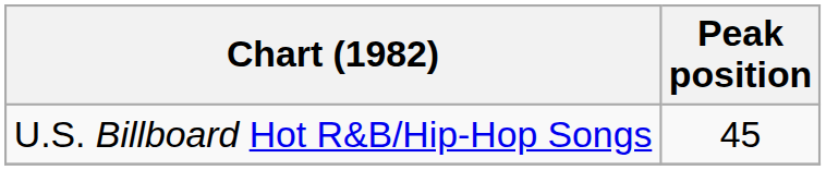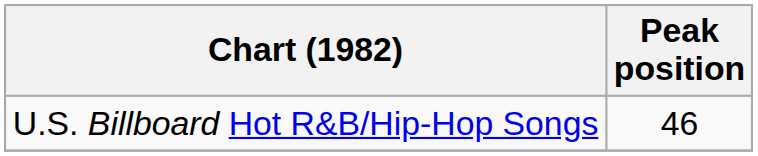 <table class="wikitable">
 <tr>
 <th align="center">Chart (1982)</th>
 <th align="center">Peak<br>position</th>
 </tr>
 <tr>
 <td align="left">U.S. <em>Billboard</em> <a href='#'>Hot R&B/Hip-Hop Songs</a></td>
-<td align="center">45</td>
+<td align="center">46</td>
 </tr>
 <tr>
 </tr>
 </table>
